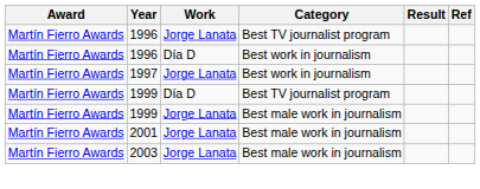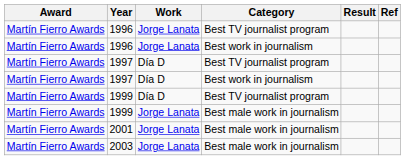 <table class="wikitable">
 <tr>
 <th>Award</th>
 <th>Year</th>
 <th>Work</th>
 <th>Category</th>
 <th>Result</th>
 <th>Ref</th>
 </tr>
 <tr>
 <td><a href='#'>Martín Fierro Awards</a></td>
 <td>1996</td>
 <td><a href='#'>Jorge Lanata</a></td>
 <td>Best TV journalist program</td>
 <td></td>
 <td></td>
 </tr>
 <tr>
 <td><a href='#'>Martín Fierro Awards</a></td>
 <td>1996</td>
-<td>Día D</td>
+<td><a href='#'>Jorge Lanata</a></td>
 <td>Best work in journalism</td>
 <td></td>
 <td></td>
 </tr>
 <tr>
 <td><a href='#'>Martín Fierro Awards</a></td>
 <td>1997</td>
-<td><a href='#'>Jorge Lanata</a></td>
+<td>Día D</td>
+<td>Best TV journalist program</td>
+<td></td>
+<td></td>
+</tr>
+<tr>
+<td><a href='#'>Martín Fierro Awards</a></td>
+<td>1997</td>
+<td>Día D</td>
 <td>Best work in journalism</td>
 <td></td>
 <td></td>
 </tr>
 <tr>
 <td><a href='#'>Martín Fierro Awards</a></td>
 <td>1999</td>
 <td>Día D</td>
 <td>Best TV journalist program</td>
 <td></td>
 <td></td>
 </tr>
 <tr>
 <td><a href='#'>Martín Fierro Awards</a></td>
 <td>1999</td>
 <td><a href='#'>Jorge Lanata</a></td>
 <td>Best male work in journalism</td>
 <td></td>
 <td></td>
 </tr>
 <tr>
 <td><a href='#'>Martín Fierro Awards</a></td>
 <td>2001</td>
 <td><a href='#'>Jorge Lanata</a></td>
 <td>Best male work in journalism</td>
 <td></td>
 <td></td>
 </tr>
 <tr>
 <td><a href='#'>Martín Fierro Awards</a></td>
 <td>2003</td>
 <td><a href='#'>Jorge Lanata</a></td>
 <td>Best male work in journalism</td>
 <td></td>
 <td></td>
 </tr>
 </table>
